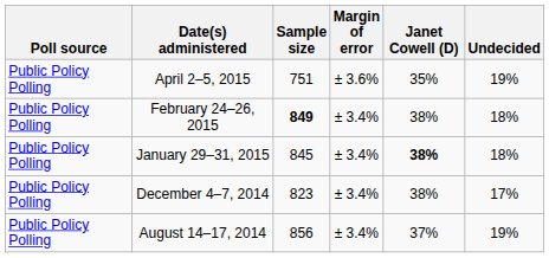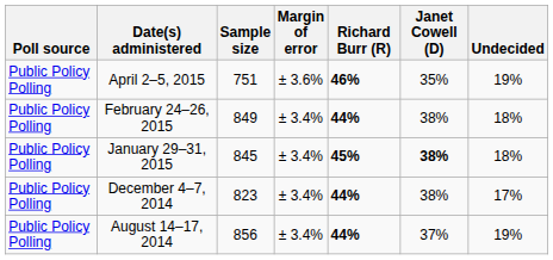 <table class="wikitable">
 <tr valign= bottom>
 <th style="width:175px;">Poll source</th>
 <th style="width:175px;">Date(s)<br>administered</th>
 <th class=small>Sample<br>size</th>
 <th class=small>Margin of<br>error</th>
+<th style="width:100px;">Richard<br>Burr (R)</th>
 <th style="width:100px;">Janet<br>Cowell (D)</th>
 <th>Undecided</th>
 </tr>
 <tr>
 <td><a href='#'>Public Policy Polling</a></td>
 <td align=center>April 2–5, 2015</td>
 <td align=center>751</td>
 <td align=center>± 3.6%</td>
+<td><strong>46%</strong></td>
 <td align=center>35%</td>
 <td align=center>19%</td>
 </tr>
 <tr>
 <td><a href='#'>Public Policy Polling</a></td>
 <td align=center>February 24–26, 2015</td>
-<td align=center><strong>849</strong></td>
+<td align=center>849</td>
 <td align=center>± 3.4%</td>
+<td><strong>44%</strong></td>
 <td align=center>38%</td>
 <td align=center>18%</td>
 </tr>
 <tr>
 <td><a href='#'>Public Policy Polling</a></td>
 <td align=center>January 29–31, 2015</td>
 <td align=center>845</td>
 <td align=center>± 3.4%</td>
+<td><strong>45%</strong></td>
 <td align=center><strong>38%</strong></td>
 <td align=center>18%</td>
 </tr>
 <tr>
 <td><a href='#'>Public Policy Polling</a></td>
 <td align=center>December 4–7, 2014</td>
 <td align=center>823</td>
 <td align=center>± 3.4%</td>
+<td><strong>44%</strong></td>
 <td align=center>38%</td>
 <td align=center>17%</td>
 </tr>
 <tr>
 <td><a href='#'>Public Policy Polling</a></td>
 <td align=center>August 14–17, 2014</td>
 <td align=center>856</td>
 <td align=center>± 3.4%</td>
+<td><strong>44%</strong></td>
 <td align=center>37%</td>
 <td align=center>19%</td>
 </tr>
 </table>
